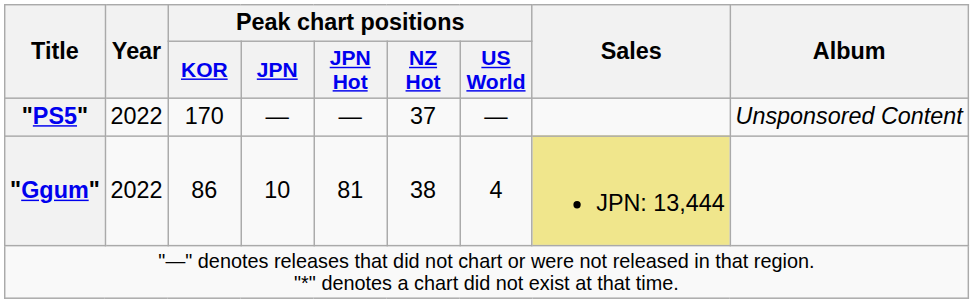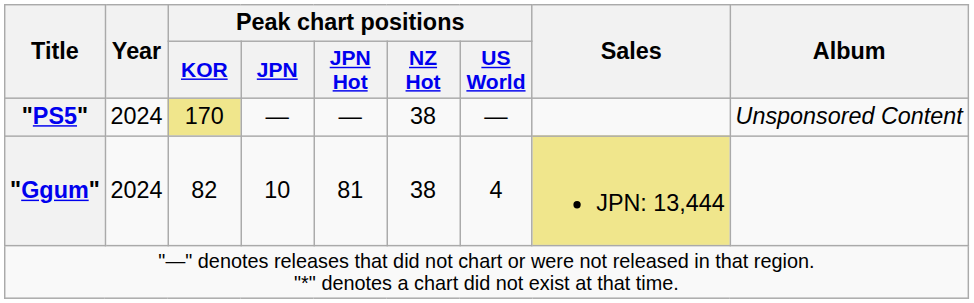 <table class="wikitable plainrowheaders" style="text-align:center">
 <tr>
 <th scope="col" rowspan="2">Title</th>
 <th scope="col" rowspan="2">Year</th>
 <th scope="col" colspan="5">Peak chart positions</th>
 <th scope="col" rowspan="2">Sales</th>
 <th scope="col" rowspan="2">Album</th>
 </tr>
 <tr>
 <th scope="col" style="width:3em;font-size:90%"><a href='#'>KOR</a><br></th>
 <th scope="col" style="width:3em;font-size:90%"><a href='#'>JPN</a><br></th>
 <th scope="col" style="width:3em;font-size:90%"><a href='#'>JPN<br>Hot</a><br></th>
 <th scope="col" style="width:3em;font-size:90%"><a href='#'>NZ<br>Hot</a><br></th>
 <th scope="col" style="width:3em;font-size:90%"><a href='#'>US<br>World</a><br></th>
 </tr>
 <tr>
 <th scope="row">"<a href='#'>PS5</a>"<br></th>
-<td>2022</td>
-<td>170</td>
+<td>2024</td>
+<td style="background: khaki;">170</td>
 <td>—</td>
 <td>—</td>
-<td>37</td>
+<td>38</td>
 <td>—</td>
 <td></td>
 <td><em>Unsponsored Content</em></td>
 </tr>
 <tr>
 <th scope="row">"<a href='#'>Ggum</a>"</th>
-<td>2022</td>
-<td>86</td>
+<td>2024</td>
+<td>82</td>
 <td>10</td>
 <td>81</td>
 <td>38</td>
 <td>4</td>
 <td style="background: khaki;"><br><ul><li>JPN: 13,444</li></ul></td>
 <td></td>
 </tr>
 <tr>
 <td colspan="10" style="font-size:85%">"—" denotes releases that did not chart or were not released in that region.<br>"*" denotes a chart did not exist at that time.</td>
 </tr>
 </table>
